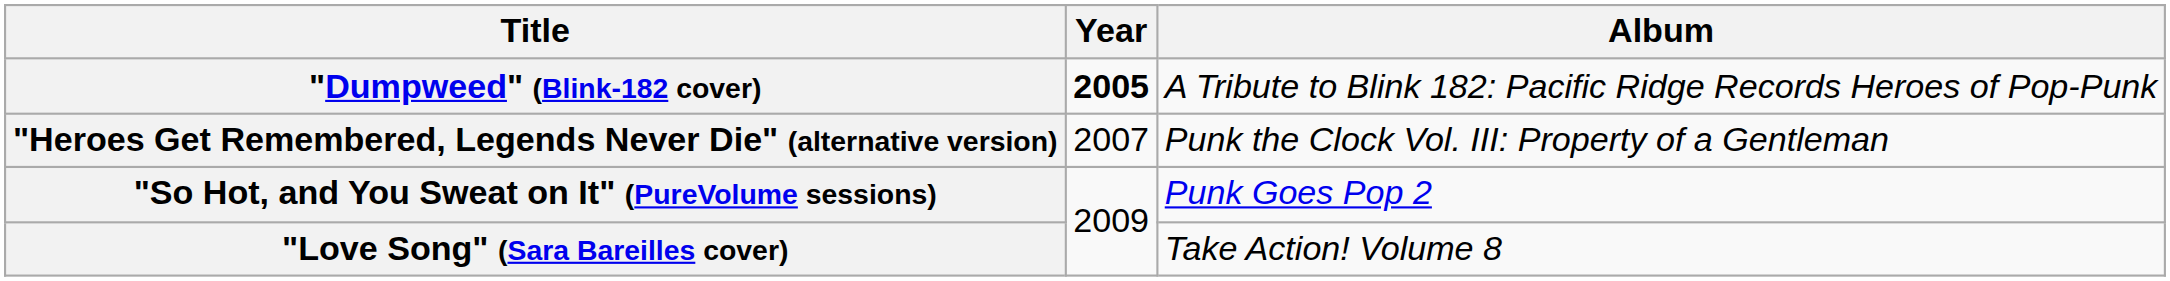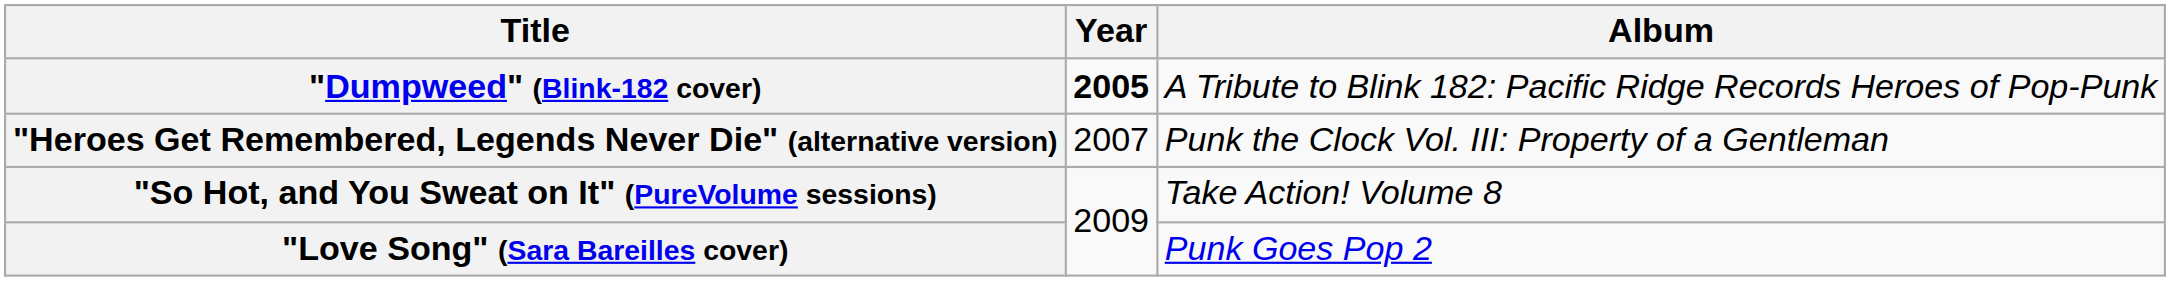 <table class="wikitable plainrowheaders" style="text-align:center;">
 <tr>
 <th scope=col>Title</th>
 <th scope=col>Year</th>
 <th scope=col>Album</th>
 </tr>
 <tr>
 <th scope="row">"<a href='#'>Dumpweed</a>" <small>(<a href='#'>Blink-182</a> cover)</small></th>
 <td><strong>2005</strong></td>
 <td style="text-align:left;"><em>A Tribute to Blink 182: Pacific Ridge Records Heroes of Pop-Punk</em></td>
 </tr>
 <tr>
 <th scope="row">"Heroes Get Remembered, Legends Never Die" <small>(alternative version)</small></th>
 <td>2007</td>
 <td style="text-align:left;"><em>Punk the Clock Vol. III: Property of a Gentleman</em></td>
 </tr>
 <tr>
 <th scope="row">"So Hot, and You Sweat on It" <small>(<a href='#'>PureVolume</a> sessions)</small></th>
 <td rowspan="2">2009</td>
-<td style="text-align:left;"><em><a href='#'>Punk Goes Pop 2</a></em></td>
+<td style="text-align:left;"><em>Take Action! Volume 8</em></td>
 </tr>
 <tr>
 <th scope="row">"Love Song" <small>(<a href='#'>Sara Bareilles</a> cover)</small></th>
-<td style="text-align:left;"><em>Take Action! Volume 8</em></td>
+<td style="text-align:left;"><em><a href='#'>Punk Goes Pop 2</a></em></td>
 </tr>
 </table>
